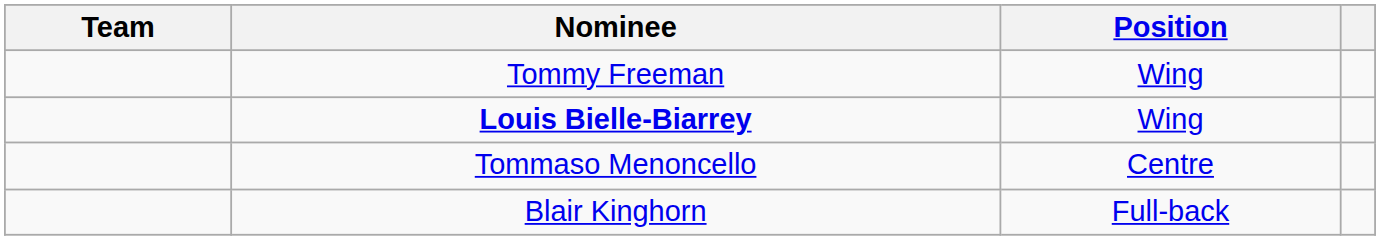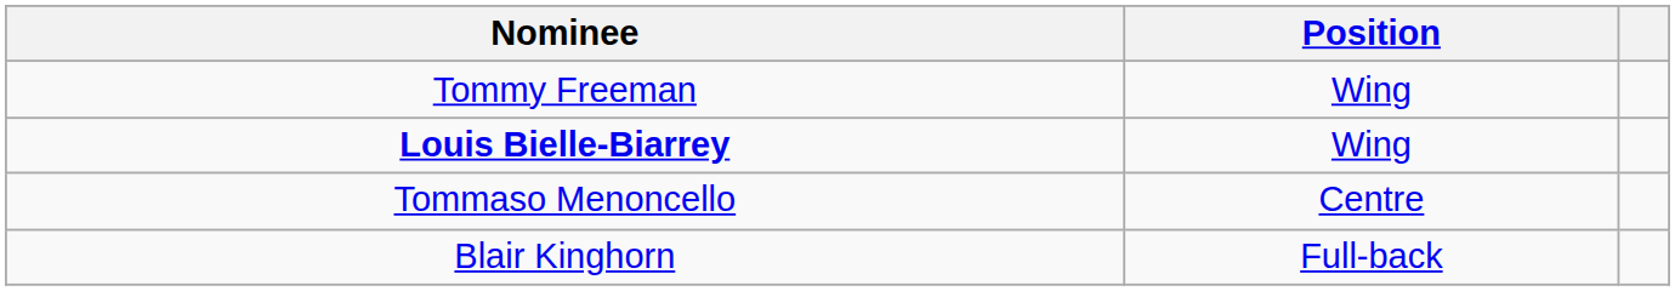 <table class="wikitable sortable" style="text-align:center;width:60%">
 <tr>
-<th>Team</th>
 <th>Nominee</th>
 <th><a href='#'>Position</a></th>
 <th></th>
 </tr>
 <tr>
-<td align=left></td>
 <td><a href='#'>Tommy Freeman</a></td>
 <td><a href='#'>Wing</a></td>
 <td></td>
 </tr>
 <tr>
-<td align=left></td>
 <td><strong><a href='#'>Louis Bielle-Biarrey</a></strong></td>
 <td><a href='#'>Wing</a></td>
 <td></td>
 </tr>
 <tr>
-<td align=left></td>
 <td><a href='#'>Tommaso Menoncello</a></td>
 <td><a href='#'>Centre</a></td>
 <td></td>
 </tr>
 <tr>
-<td align=left></td>
 <td><a href='#'>Blair Kinghorn</a></td>
 <td><a href='#'>Full-back</a></td>
 <td></td>
 </tr>
 </table>
